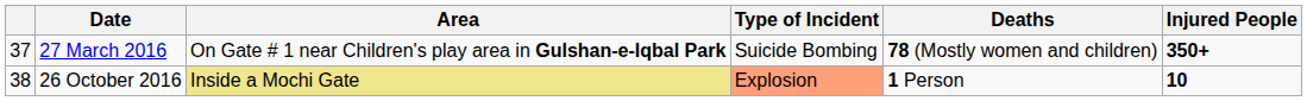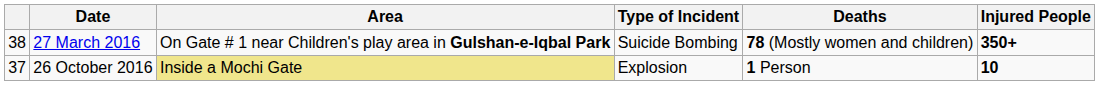 <table class="wikitable sortable">
 <tr>
 <th></th>
 <th>Date</th>
 <th>Area</th>
 <th>Type of Incident</th>
 <th>Deaths</th>
 <th>Injured People</th>
 </tr>
 <tr>
-<td>37</td>
+<td>38</td>
 <td><a href='#'>27 March 2016</a></td>
 <td>On Gate # 1 near Children's play area in <strong>Gulshan-e-Iqbal Park</strong></td>
 <td>Suicide Bombing</td>
 <td><strong>78</strong> (Mostly women and children)</td>
 <td><strong>350+</strong></td>
 </tr>
 <tr>
-<td>38</td>
+<td>37</td>
 <td>26 October 2016 </td>
 <td style="background: khaki;">Inside a Mochi Gate</td>
-<td style="background: lightsalmon;">Explosion</td>
+<td>Explosion</td>
 <td><strong>1</strong> Person</td>
 <td><strong>10</strong></td>
 </tr>
 </table>
